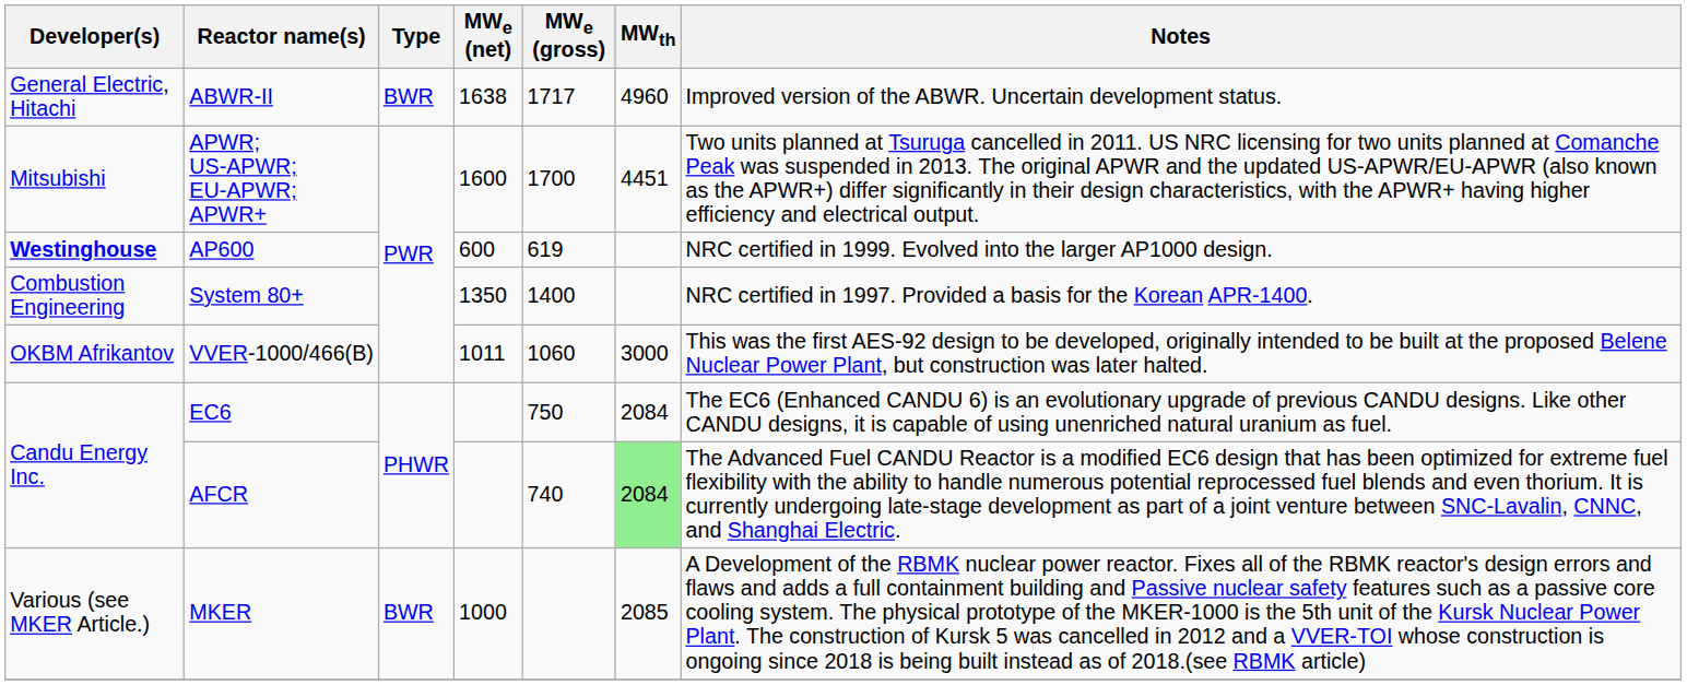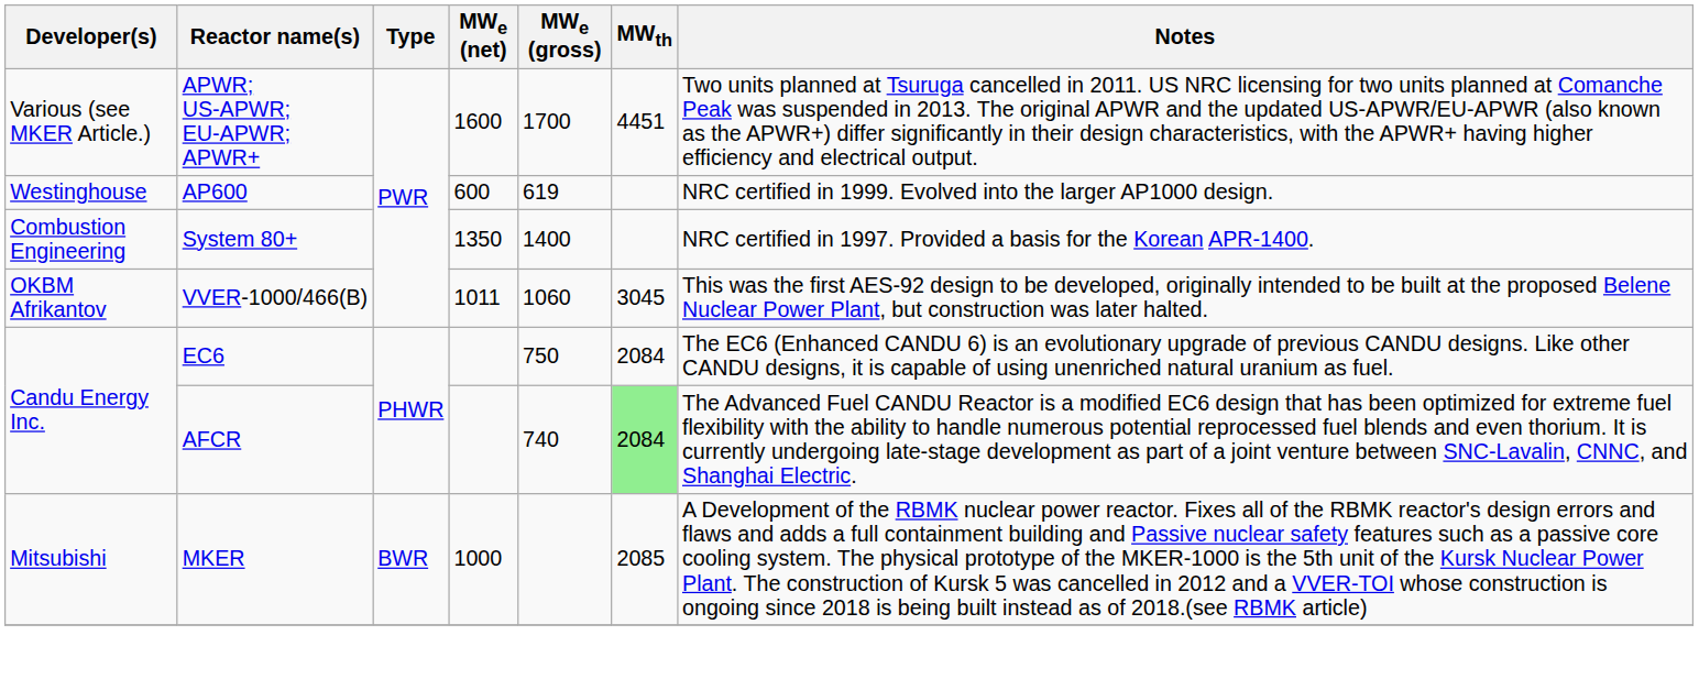 <table class="wikitable">
 <tr>
 <th>Developer(s)</th>
 <th>Reactor name(s)</th>
 <th>Type</th>
 <th>MW<sub>e</sub> (net)</th>
 <th>MW<sub>e</sub> (gross)</th>
 <th>MW<sub>th</sub></th>
 <th>Notes</th>
 </tr>
 <tr>
-<td><a href='#'>General Electric</a>, <a href='#'>Hitachi</a></td>
-<td><a href='#'>ABWR-II</a></td>
-<td><a href='#'>BWR</a></td>
-<td>1638</td>
-<td>1717</td>
-<td>4960</td>
-<td>Improved version of the ABWR. Uncertain development status.</td>
-</tr>
-<tr>
-<td><a href='#'>Mitsubishi</a></td>
+<td>Various (see <a href='#'>MKER</a> Article.)</td>
 <td><a href='#'>APWR;<br>US-APWR;<br>EU-APWR;<br>APWR+</a></td>
 <td rowspan="4"><a href='#'>PWR</a></td>
 <td>1600</td>
 <td>1700</td>
 <td>4451</td>
 <td>Two units planned at <a href='#'>Tsuruga</a> cancelled in 2011. US NRC licensing for two units planned at <a href='#'>Comanche Peak</a> was suspended in 2013. The original APWR and the updated US-APWR/EU-APWR (also known as the APWR+) differ significantly in their design characteristics, with the APWR+ having higher efficiency and electrical output.</td>
 </tr>
 <tr>
-<td><strong><a href='#'>Westinghouse</a></strong></td>
+<td><a href='#'>Westinghouse</a></td>
 <td><a href='#'>AP600</a></td>
 <td>600</td>
 <td>619</td>
 <td></td>
 <td>NRC certified in 1999. Evolved into the larger AP1000 design.</td>
 </tr>
 <tr>
 <td><a href='#'>Combustion Engineering</a></td>
 <td><a href='#'>System 80+</a></td>
 <td>1350</td>
 <td>1400</td>
 <td></td>
 <td>NRC certified in 1997. Provided a basis for the <a href='#'>Korean</a> <a href='#'>APR-1400</a>.</td>
 </tr>
 <tr>
 <td><a href='#'>OKBM Afrikantov</a></td>
 <td><a href='#'>VVER</a>-1000/466(B)</td>
 <td>1011</td>
 <td>1060</td>
-<td>3000</td>
+<td>3045</td>
 <td>This was the first AES-92 design to be developed, originally intended to be built at the proposed <a href='#'>Belene Nuclear Power Plant</a>, but construction was later halted.</td>
 </tr>
 <tr>
 <td rowspan="2"><a href='#'>Candu Energy Inc.</a></td>
 <td><a href='#'>EC6</a></td>
 <td rowspan="2"><a href='#'>PHWR</a></td>
 <td></td>
 <td>750</td>
 <td>2084</td>
 <td>The EC6 (Enhanced CANDU 6) is an evolutionary upgrade of previous CANDU designs. Like other CANDU designs, it is capable of using unenriched natural uranium as fuel.</td>
 </tr>
 <tr>
 <td><a href='#'>AFCR</a></td>
 <td></td>
 <td>740</td>
 <td style="background: lightgreen;">2084</td>
 <td>The Advanced Fuel CANDU Reactor is a modified EC6 design that has been optimized for extreme fuel flexibility with the ability to handle numerous potential reprocessed fuel blends and even thorium. It is currently undergoing late-stage development as part of a joint venture between <a href='#'>SNC-Lavalin</a>, <a href='#'>CNNC</a>, and <a href='#'>Shanghai Electric</a>.</td>
 </tr>
 <tr>
-<td>Various (see <a href='#'>MKER</a> Article.)</td>
+<td><a href='#'>Mitsubishi</a></td>
 <td><a href='#'>MKER</a></td>
 <td><a href='#'>BWR</a></td>
 <td>1000</td>
 <td></td>
 <td>2085</td>
 <td>A Development of the <a href='#'>RBMK</a> nuclear power reactor. Fixes all of the RBMK reactor's design errors and flaws and adds a full containment building and <a href='#'>Passive nuclear safety</a> features such as a passive core cooling system. The physical prototype of the MKER-1000 is the 5th unit of the <a href='#'>Kursk Nuclear Power Plant</a>. The construction of Kursk 5 was cancelled in 2012 and a <a href='#'>VVER-TOI</a> whose construction is ongoing since 2018 is being built instead as of 2018.(see <a href='#'>RBMK</a> article)</td>
 </tr>
 <tr>
 </tr>
 </table>
